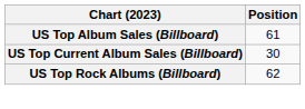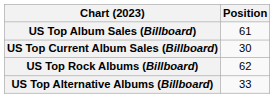 <table class="wikitable sortable plainrowheaders" style="text-align:center">
 <tr>
 <th scope="col">Chart (2023)</th>
 <th scope="col">Position</th>
 </tr>
 <tr>
 <th scope="row">US Top Album Sales (<em>Billboard</em>)</th>
 <td>61</td>
 </tr>
 <tr>
 <th scope="row">US Top Current Album Sales (<em>Billboard</em>)</th>
 <td>30</td>
 </tr>
 <tr>
 <th scope="row">US Top Rock Albums (<em>Billboard</em>)</th>
 <td>62</td>
 </tr>
+<tr>
+<th scope="row">US Top Alternative Albums (<em>Billboard</em>)</th>
+<td>33</td>
+</tr>
 </table>
